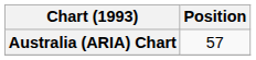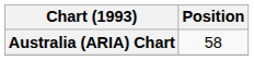 <table class="wikitable plainrowheaders" style="text-align:center">
 <tr>
 <th scope="col">Chart (1993)</th>
 <th scope="col">Position</th>
 </tr>
 <tr>
 <th scope="row">Australia (ARIA) Chart</th>
-<td>57</td>
+<td>58</td>
 </tr>
 <tr>
 </tr>
 </table>
